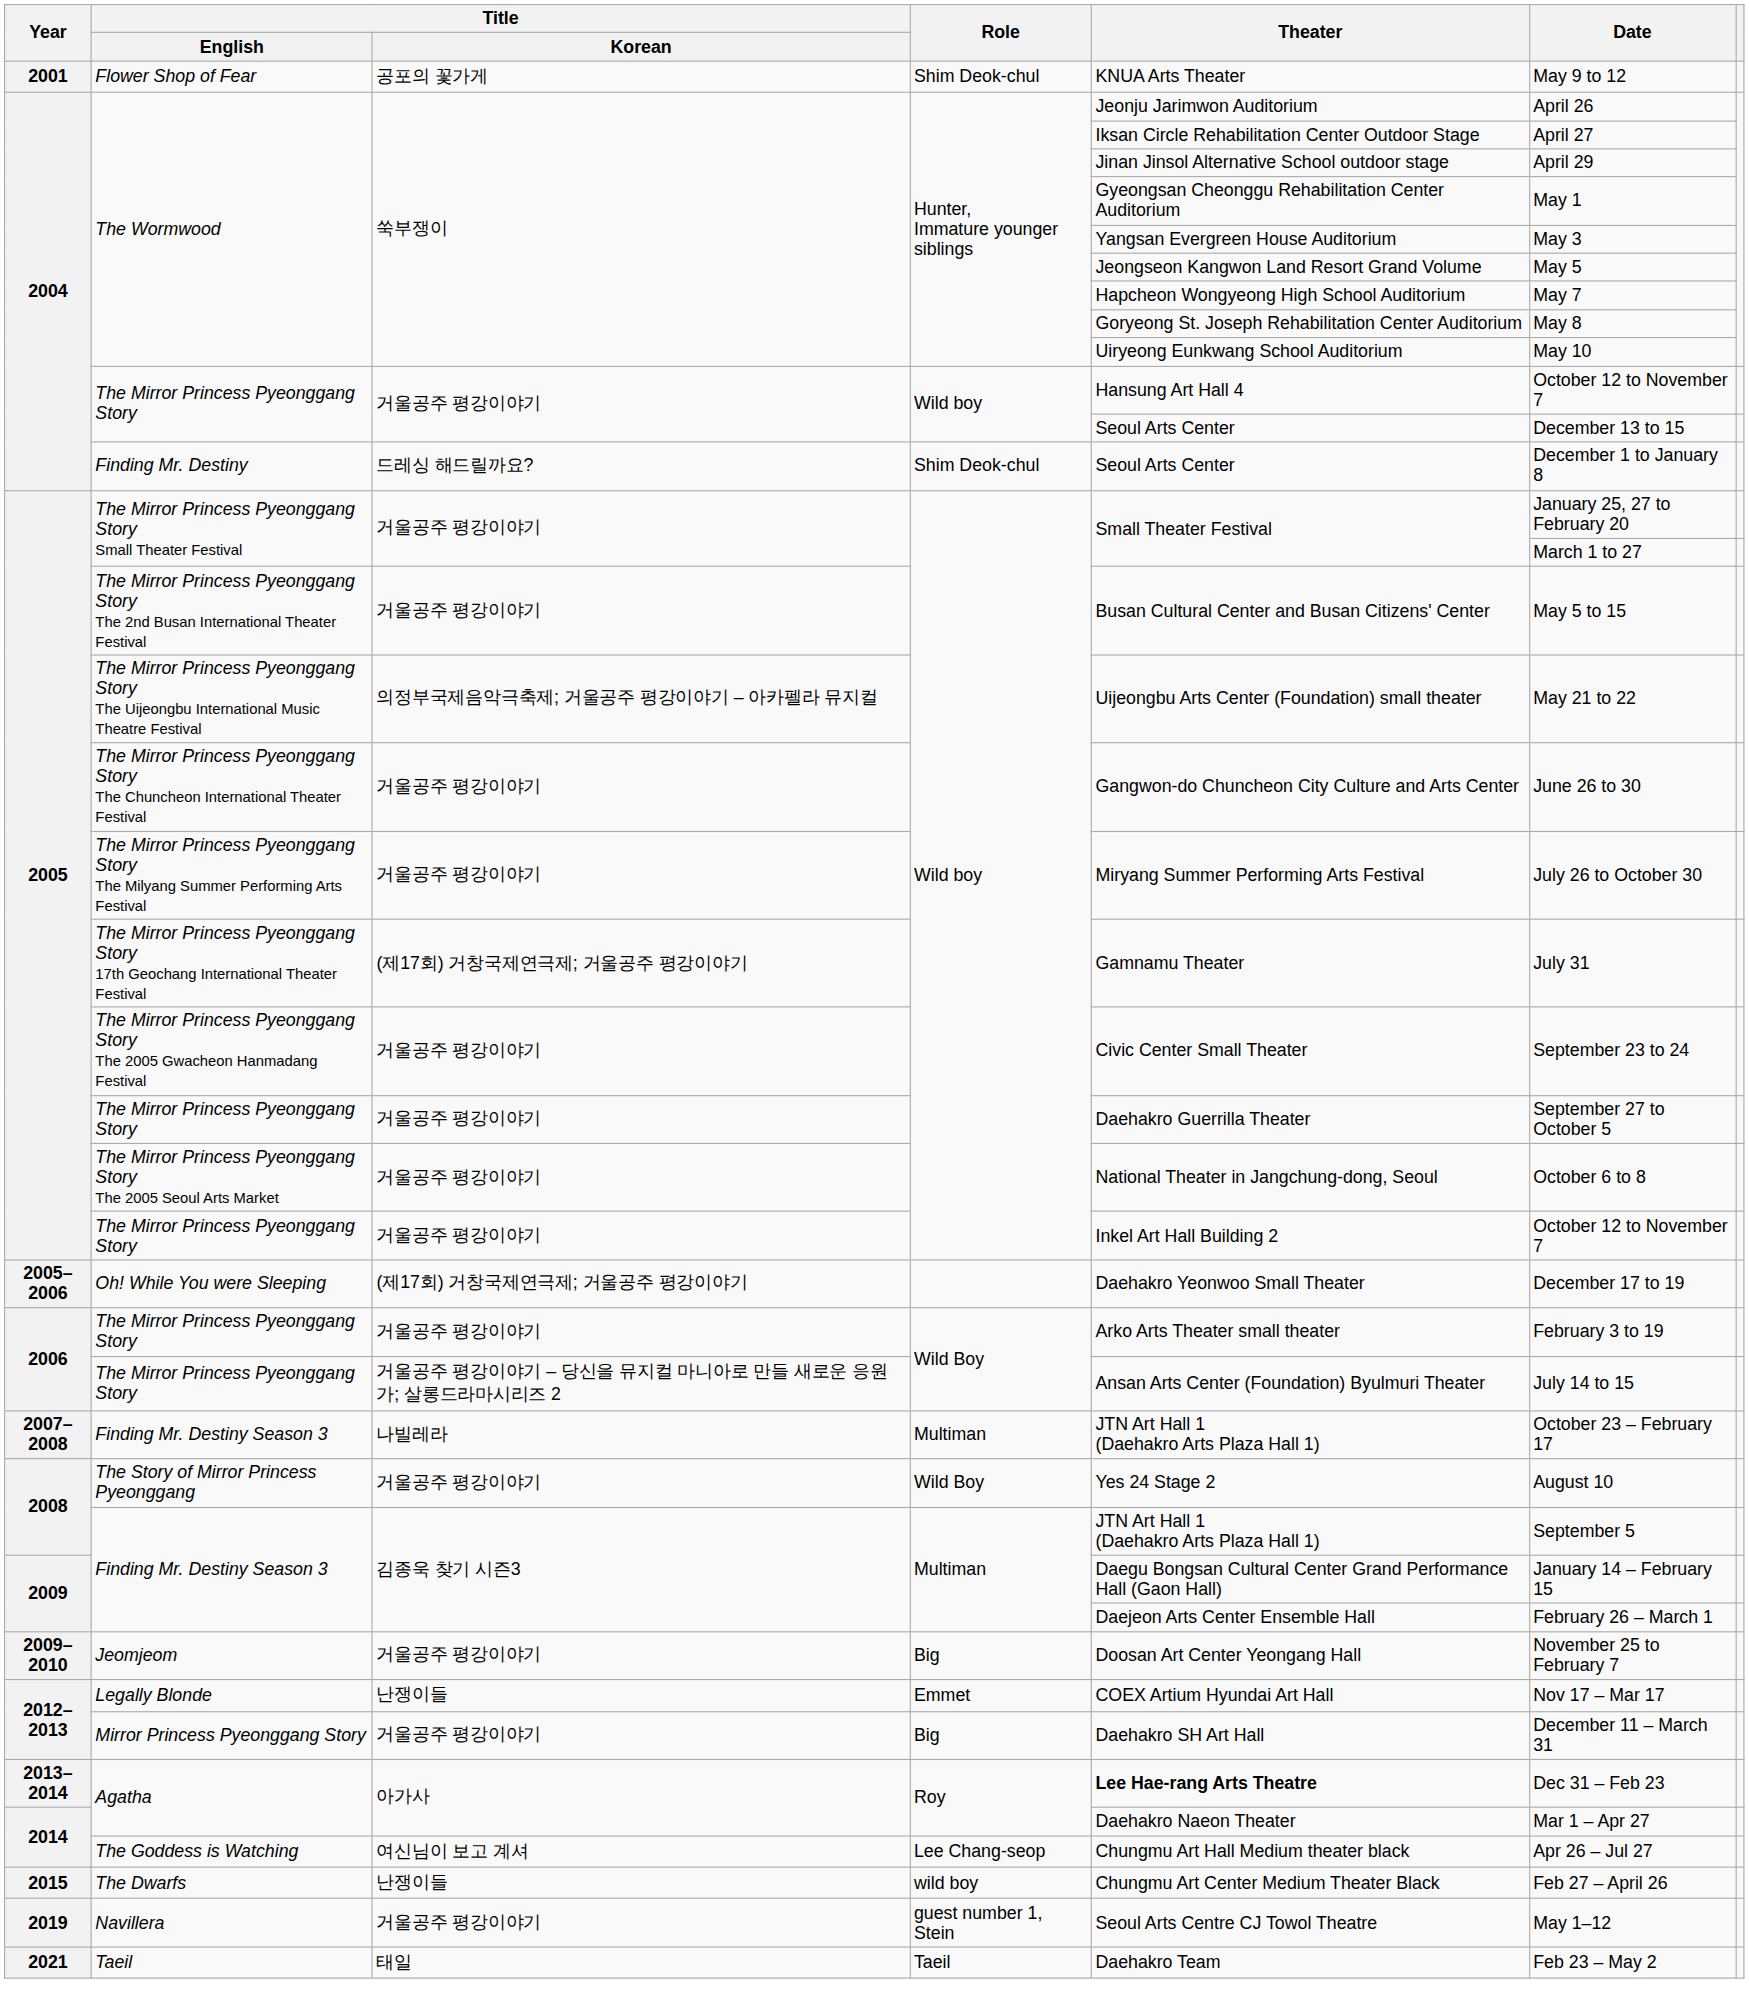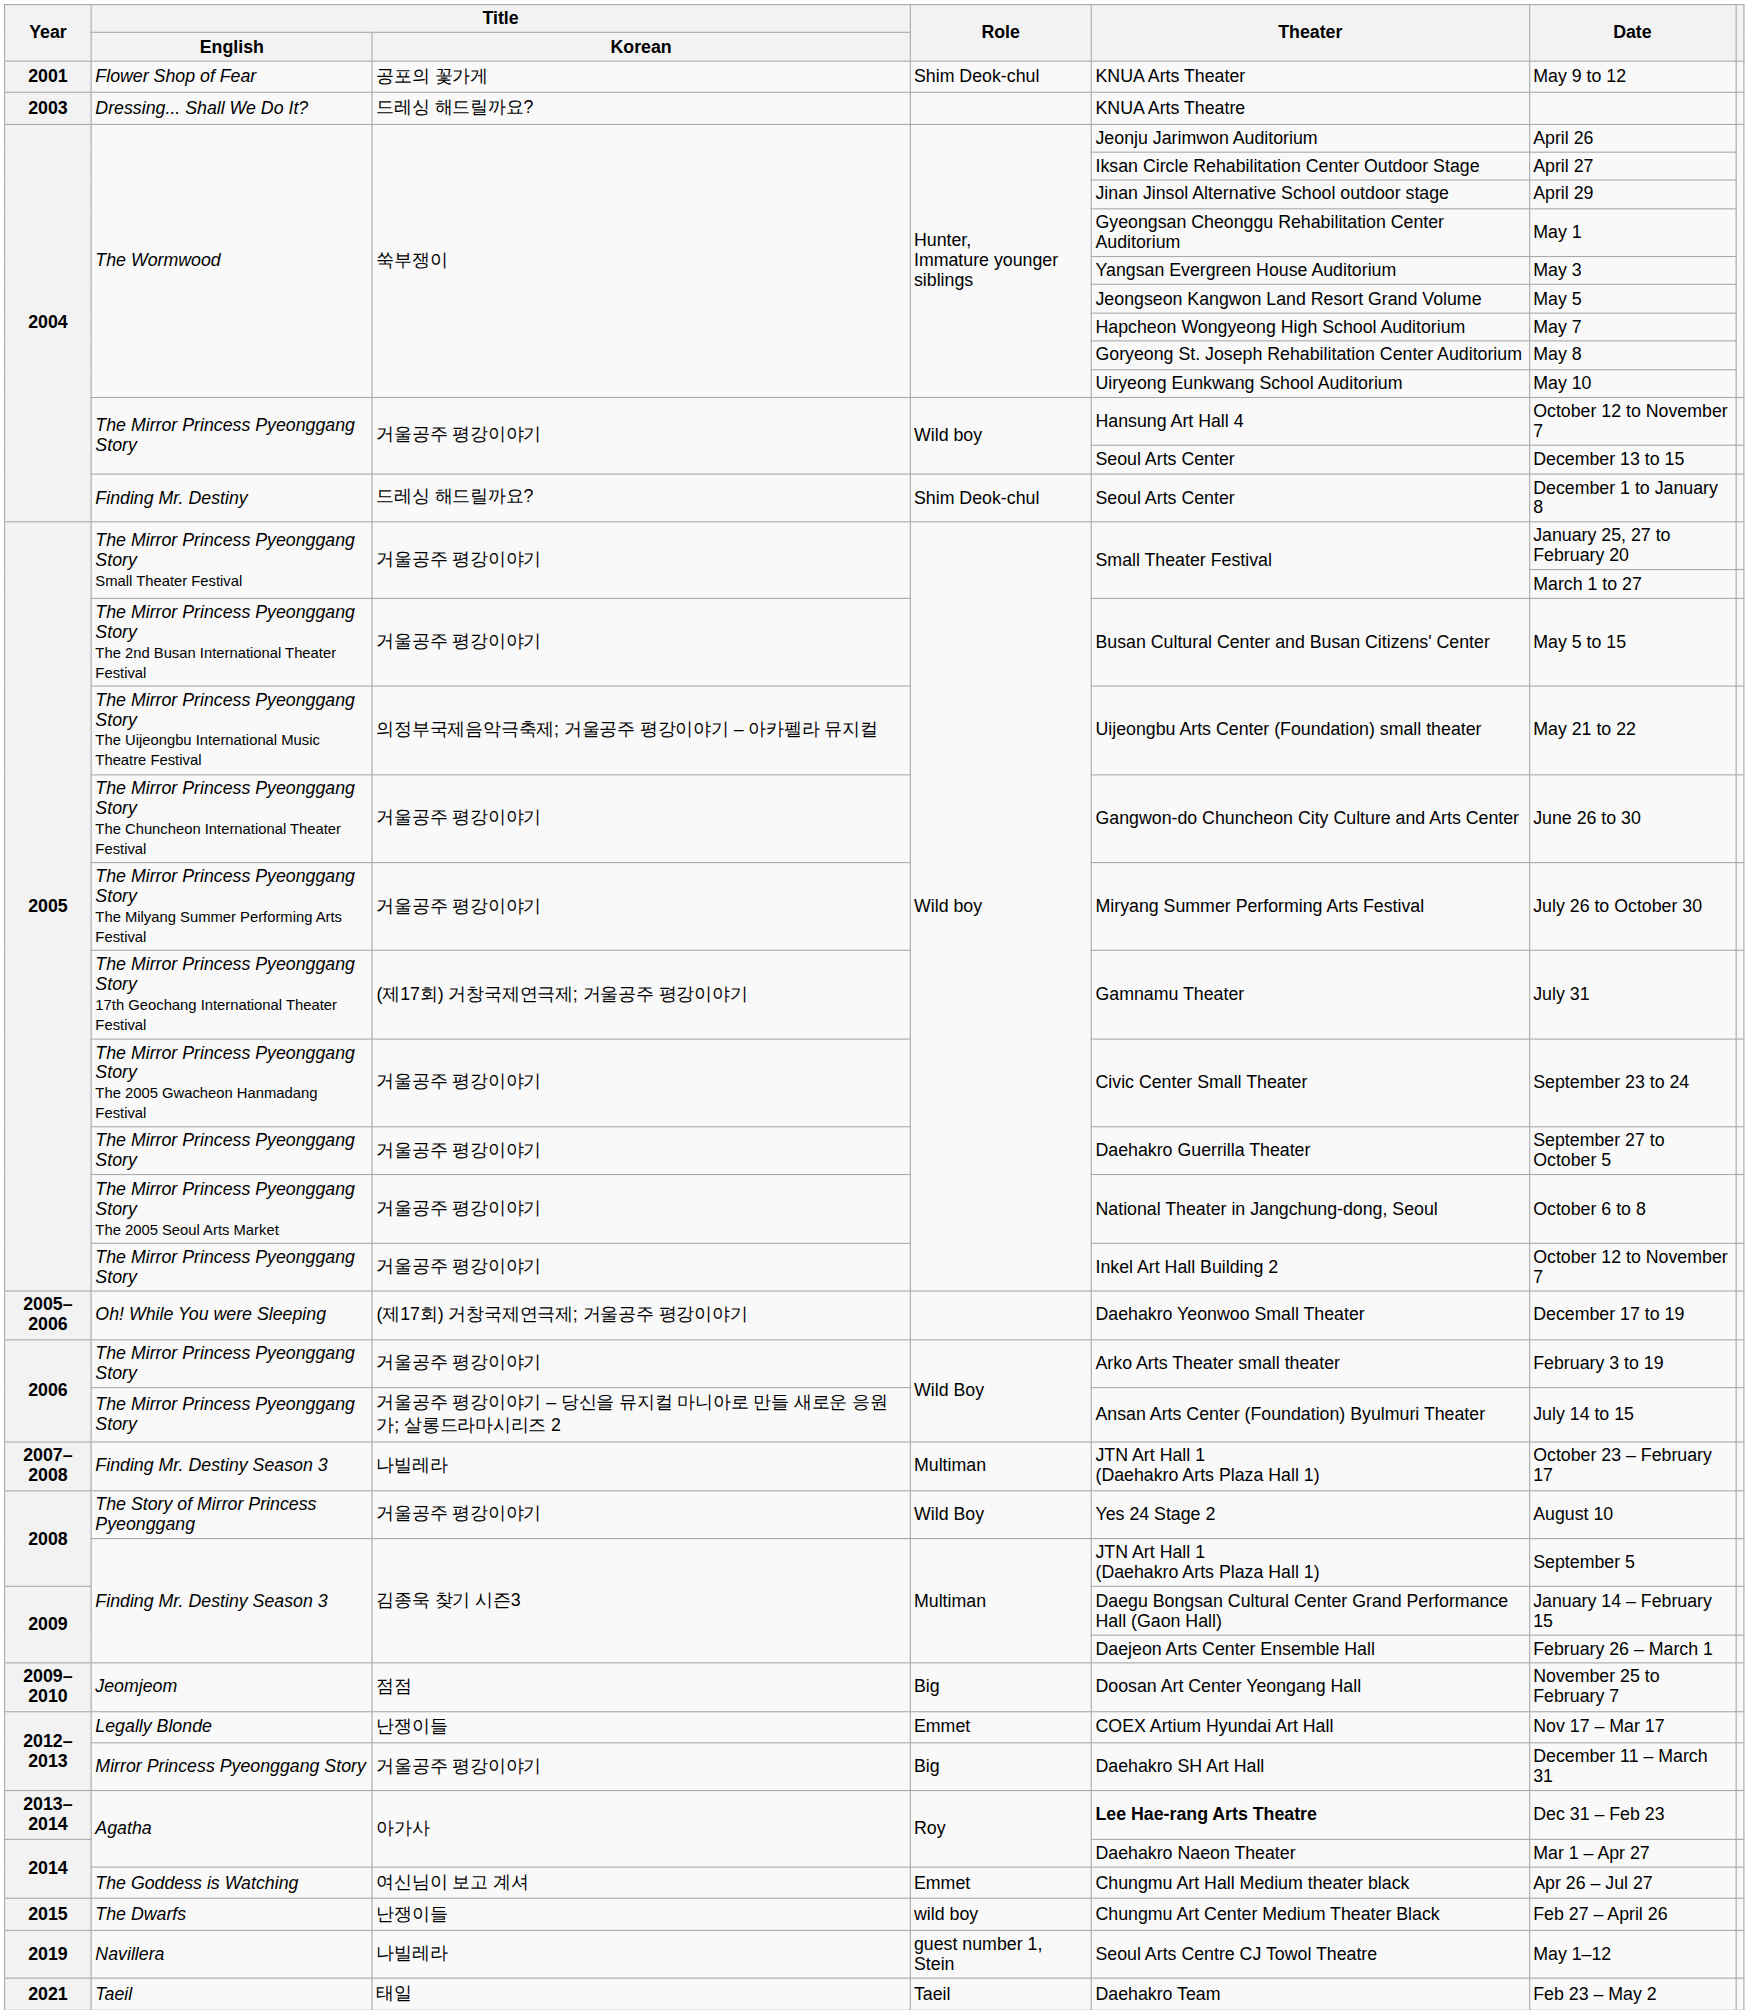 <table class="wikitable sortable plainrowheaders" style="text-align:left; font-size:100%;">
 <tr>
 <th rowspan="2" scope="col">Year</th>
 <th colspan="2" scope="col">Title</th>
 <th rowspan="2" scope="col">Role</th>
 <th rowspan="2" scope="col">Theater</th>
 <th rowspan="2" scope="col">Date</th>
 <th rowspan="2" scope="col" class="unsortable"></th>
 </tr>
 <tr>
 <th>English</th>
 <th>Korean</th>
 </tr>
 <tr>
 <th scope="row" rowspan="1">2001</th>
 <td><em>Flower Shop of Fear</em></td>
 <td>공포의 꽃가게</td>
 <td>Shim Deok-chul</td>
 <td>KNUA Arts Theater</td>
 <td>May 9 to 12</td>
+<td></td>
+</tr>
+<tr>
+<th scope="row">2003</th>
+<td><em>Dressing... Shall We Do It?</em></td>
+<td>드레싱 해드릴까요?</td>
+<td></td>
+<td>KNUA Arts Theatre</td>
+<td></td>
 <td></td>
 </tr>
 <tr>
 <th scope="row" rowspan="12">2004</th>
 <td rowspan="9"><em>The Wormwood</em></td>
 <td rowspan="9">쑥부쟁이</td>
 <td rowspan="9">Hunter,<br>Immature younger siblings</td>
 <td>Jeonju Jarimwon Auditorium</td>
 <td>April 26</td>
 <td rowspan="9"></td>
 </tr>
 <tr>
 <td>Iksan Circle Rehabilitation Center Outdoor Stage</td>
 <td>April 27</td>
 </tr>
 <tr>
 <td>Jinan Jinsol Alternative School outdoor stage</td>
 <td>April 29</td>
 </tr>
 <tr>
 <td>Gyeongsan Cheonggu Rehabilitation Center Auditorium</td>
 <td>May 1</td>
 </tr>
 <tr>
 <td>Yangsan Evergreen House Auditorium</td>
 <td>May 3</td>
 </tr>
 <tr>
 <td>Jeongseon Kangwon Land Resort Grand Volume</td>
 <td>May 5</td>
 </tr>
 <tr>
 <td>Hapcheon Wongyeong High School Auditorium</td>
 <td>May 7</td>
 </tr>
 <tr>
 <td>Goryeong St. Joseph Rehabilitation Center Auditorium</td>
 <td>May 8</td>
 </tr>
 <tr>
 <td>Uiryeong Eunkwang School Auditorium</td>
 <td>May 10</td>
 </tr>
 <tr>
 <td rowspan="2"><em>The Mirror Princess Pyeonggang Story</em></td>
 <td rowspan="2">거울공주 평강이야기</td>
 <td rowspan="2">Wild boy</td>
 <td>Hansung Art Hall 4</td>
 <td>October 12 to November 7</td>
 <td></td>
 </tr>
 <tr>
 <td>Seoul Arts Center</td>
 <td>December 13 to 15</td>
 <td></td>
 </tr>
 <tr>
 <td><em>Finding Mr. Destiny</em></td>
 <td>드레싱 해드릴까요?</td>
 <td>Shim Deok-chul</td>
 <td>Seoul Arts Center</td>
 <td>December 1 to January 8</td>
 <td></td>
 </tr>
 <tr>
 <th rowspan="11" scope="row">2005</th>
 <td rowspan="2"><em>The Mirror Princess Pyeonggang Story</em><br><small>Small Theater Festival</small></td>
 <td rowspan="2">거울공주 평강이야기</td>
 <td rowspan="11">Wild boy</td>
 <td rowspan="2">Small Theater Festival</td>
 <td>January 25, 27 to February 20</td>
 <td><br></td>
 </tr>
 <tr>
 <td>March 1 to 27</td>
 <td></td>
 </tr>
 <tr>
 <td><em>The Mirror Princess Pyeonggang Story</em><br><small>The 2nd Busan International Theater Festival</small></td>
 <td>거울공주 평강이야기</td>
 <td>Busan Cultural Center and Busan Citizens' Center</td>
 <td>May 5 to 15</td>
 <td></td>
 </tr>
 <tr>
 <td><em>The Mirror Princess Pyeonggang Story</em><br><small>The Uijeongbu International Music Theatre Festival</small></td>
 <td>의정부국제음악극축제; 거울공주 평강이야기 – 아카펠라 뮤지컬</td>
 <td>Uijeongbu Arts Center (Foundation) small theater</td>
 <td>May 21 to 22</td>
 <td></td>
 </tr>
 <tr>
 <td><em>The Mirror Princess Pyeonggang Story</em><br><small>The Chuncheon International Theater Festival</small></td>
 <td>거울공주 평강이야기</td>
 <td>Gangwon-do Chuncheon City Culture and Arts Center</td>
 <td>June 26 to 30</td>
 <td></td>
 </tr>
 <tr>
 <td><em>The Mirror Princess Pyeonggang Story</em><br><small>The Milyang Summer Performing Arts Festival</small></td>
 <td>거울공주 평강이야기</td>
 <td>Miryang Summer Performing Arts Festival</td>
 <td>July 26 to October 30</td>
 <td></td>
 </tr>
 <tr>
 <td><em>The Mirror Princess Pyeonggang Story</em><br><small>17th Geochang International Theater Festival</small></td>
 <td>(제17회) 거창국제연극제; 거울공주 평강이야기</td>
 <td>Gamnamu Theater</td>
 <td>July 31</td>
 <td></td>
 </tr>
 <tr>
 <td><em>The Mirror Princess Pyeonggang Story</em><br><small>The 2005 Gwacheon Hanmadang Festival</small></td>
 <td>거울공주 평강이야기</td>
 <td>Civic Center Small Theater</td>
 <td>September 23 to 24</td>
 <td></td>
 </tr>
 <tr>
 <td><em>The Mirror Princess Pyeonggang Story</em><br></td>
 <td>거울공주 평강이야기</td>
 <td>Daehakro Guerrilla Theater</td>
 <td>September 27 to October 5</td>
 <td></td>
 </tr>
 <tr>
 <td><em>The Mirror Princess Pyeonggang Story</em><br><small>The 2005 Seoul Arts Market</small></td>
 <td>거울공주 평강이야기</td>
 <td>National Theater in Jangchung-dong, Seoul</td>
 <td>October 6 to 8</td>
 <td></td>
 </tr>
 <tr>
 <td><em>The Mirror Princess Pyeonggang Story</em></td>
 <td>거울공주 평강이야기</td>
 <td>Inkel Art Hall Building 2</td>
 <td>October 12 to November 7</td>
 <td></td>
 </tr>
 <tr>
 <th scope="row">2005–2006</th>
 <td><em>Oh! While You were Sleeping</em></td>
 <td>(제17회) 거창국제연극제; 거울공주 평강이야기</td>
 <td></td>
 <td>Daehakro Yeonwoo Small Theater</td>
 <td>December 17 to 19</td>
 <td></td>
 </tr>
 <tr>
 <th rowspan="2" scope="row">2006</th>
 <td><em>The Mirror Princess Pyeonggang Story</em></td>
 <td>거울공주 평강이야기</td>
 <td rowspan="2">Wild Boy</td>
 <td>Arko Arts Theater small theater</td>
 <td>February 3 to 19</td>
 <td></td>
 </tr>
 <tr>
 <td><em>The Mirror Princess Pyeonggang Story</em></td>
 <td>거울공주 평강이야기 – 당신을 뮤지컬 마니아로 만들 새로운 응원가; 살롱드라마시리즈 2</td>
 <td>Ansan Arts Center (Foundation) Byulmuri Theater</td>
 <td>July 14 to 15</td>
 <td></td>
 </tr>
 <tr>
 <th scope="row">2007–2008</th>
 <td><em>Finding Mr. Destiny Season 3</em></td>
 <td>나빌레라</td>
 <td>Multiman</td>
 <td>JTN Art Hall 1<br>(Daehakro Arts Plaza Hall 1)</td>
 <td>October 23 – February 17</td>
 <td></td>
 </tr>
 <tr>
 <th rowspan="2" scope="row">2008</th>
 <td><em>The Story of Mirror Princess Pyeonggang</em></td>
 <td>거울공주 평강이야기</td>
 <td>Wild Boy</td>
 <td>Yes 24 Stage 2</td>
 <td>August 10</td>
 <td></td>
 </tr>
 <tr>
 <td rowspan="3"><em>Finding Mr. Destiny Season 3</em></td>
 <td rowspan="3">김종욱 찾기 시즌3</td>
 <td rowspan="3">Multiman</td>
 <td>JTN Art Hall 1<br>(Daehakro Arts Plaza Hall 1)</td>
 <td>September 5</td>
 <td></td>
 </tr>
 <tr>
 <th rowspan="2" scope="row">2009</th>
 <td>Daegu Bongsan Cultural Center Grand Performance Hall (Gaon Hall)</td>
 <td>January 14 – February 15</td>
 <td></td>
 </tr>
 <tr>
 <td>Daejeon Arts Center Ensemble Hall</td>
 <td>February 26 – March 1</td>
 <td></td>
 </tr>
 <tr>
 <th scope="row">2009–2010</th>
 <td><em>Jeomjeom</em></td>
-<td>거울공주 평강이야기</td>
+<td>점점</td>
 <td>Big</td>
 <td>Doosan Art Center Yeongang Hall</td>
 <td>November 25 to February 7</td>
 <td></td>
 </tr>
 <tr>
 <th rowspan="2" scope="row">2012–2013</th>
 <td><em>Legally Blonde</em></td>
 <td>난쟁이들</td>
 <td>Emmet</td>
 <td>COEX Artium Hyundai Art Hall</td>
 <td>Nov 17 – Mar 17</td>
 <td></td>
 </tr>
 <tr>
 <td><em>Mirror Princess Pyeonggang Story</em></td>
 <td>거울공주 평강이야기</td>
 <td>Big</td>
 <td>Daehakro SH Art Hall</td>
 <td>December 11 – March 31</td>
 <td></td>
 </tr>
 <tr>
 <th scope="row">2013–2014</th>
 <td rowspan="2"><em>Agatha</em></td>
 <td rowspan="2">아가사</td>
 <td rowspan="2">Roy</td>
 <td><strong>Lee Hae-rang Arts Theatre</strong></td>
 <td>Dec 31 – Feb 23</td>
 <td></td>
 </tr>
 <tr>
 <th scope="row" rowspan="2">2014</th>
 <td>Daehakro Naeon Theater</td>
 <td>Mar 1 – Apr 27</td>
 <td></td>
 </tr>
 <tr>
 <td><em>The Goddess is Watching</em></td>
 <td>여신님이 보고 계셔</td>
-<td>Lee Chang-seop</td>
+<td>Emmet</td>
 <td>Chungmu Art Hall Medium theater black</td>
 <td>Apr 26 – Jul 27</td>
 <td></td>
 </tr>
 <tr>
 <th scope="row">2015</th>
 <td><em>The Dwarfs</em></td>
 <td>난쟁이들</td>
 <td>wild boy</td>
 <td>Chungmu Art Center Medium Theater Black</td>
 <td>Feb 27 – April 26</td>
 <td></td>
 </tr>
 <tr>
 <th scope="row">2019</th>
 <td><em>Navillera</em></td>
-<td>거울공주 평강이야기</td>
+<td>나빌레라</td>
 <td>guest number 1, Stein</td>
 <td>Seoul Arts Centre CJ Towol Theatre</td>
 <td>May 1–12</td>
 <td></td>
 </tr>
 <tr>
 <th scope="row">2021</th>
 <td><em>Taeil</em></td>
 <td>태일</td>
 <td>Taeil</td>
 <td>Daehakro Team</td>
 <td>Feb 23 – May 2</td>
 <td></td>
 </tr>
 </table>
